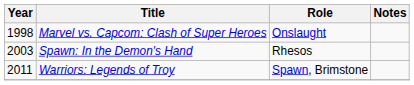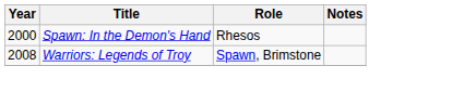 <table class="wikitable sortable plainrowheaders" style="white-space:nowrap">
 <tr>
 <th>Year</th>
 <th>Title</th>
 <th>Role</th>
 <th>Notes</th>
 </tr>
 <tr>
-<td>1998</td>
-<td><em><a href='#'>Marvel vs. Capcom: Clash of Super Heroes</a></em></td>
-<td><a href='#'>Onslaught</a></td>
-<td></td>
-</tr>
-<tr>
-<td>2003</td>
+<td>2000</td>
 <td><em><a href='#'>Spawn: In the Demon's Hand</a></em></td>
 <td>Rhesos</td>
 <td></td>
 </tr>
 <tr>
-<td>2011</td>
+<td>2008</td>
 <td><em><a href='#'>Warriors: Legends of Troy</a></em></td>
 <td><a href='#'>Spawn</a>, Brimstone</td>
 <td></td>
 </tr>
 <tr>
 </tr>
 </table>
